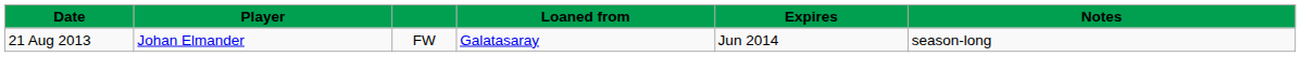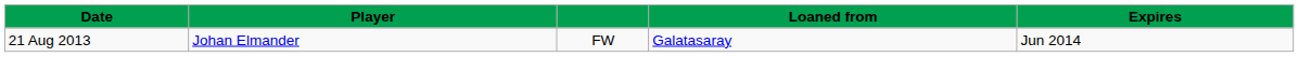 <table class="wikitable"  style="font-size:90%; width:100%;">
 <tr>
 <th style="background:#00a050; color:black; width:10%">Date</th>
 <th style="background:#00a050; color:black; width:20%">Player</th>
 <th style="background:#00a050; color:black; width:5%"></th>
 <th style="background:#00a050; color:black; width:20%">Loaned from</th>
 <th style="background:#00a050; color:black; width:15%">Expires</th>
-<th style="background:#00a050; color:black; width:30%">Notes</th>
 </tr>
 <tr>
 <td>21 Aug 2013</td>
 <td><a href='#'>Johan Elmander</a></td>
 <td style="text-align:center;">FW</td>
 <td><a href='#'>Galatasaray</a></td>
 <td>Jun 2014</td>
-<td>season-long</td>
 </tr>
 </table>
